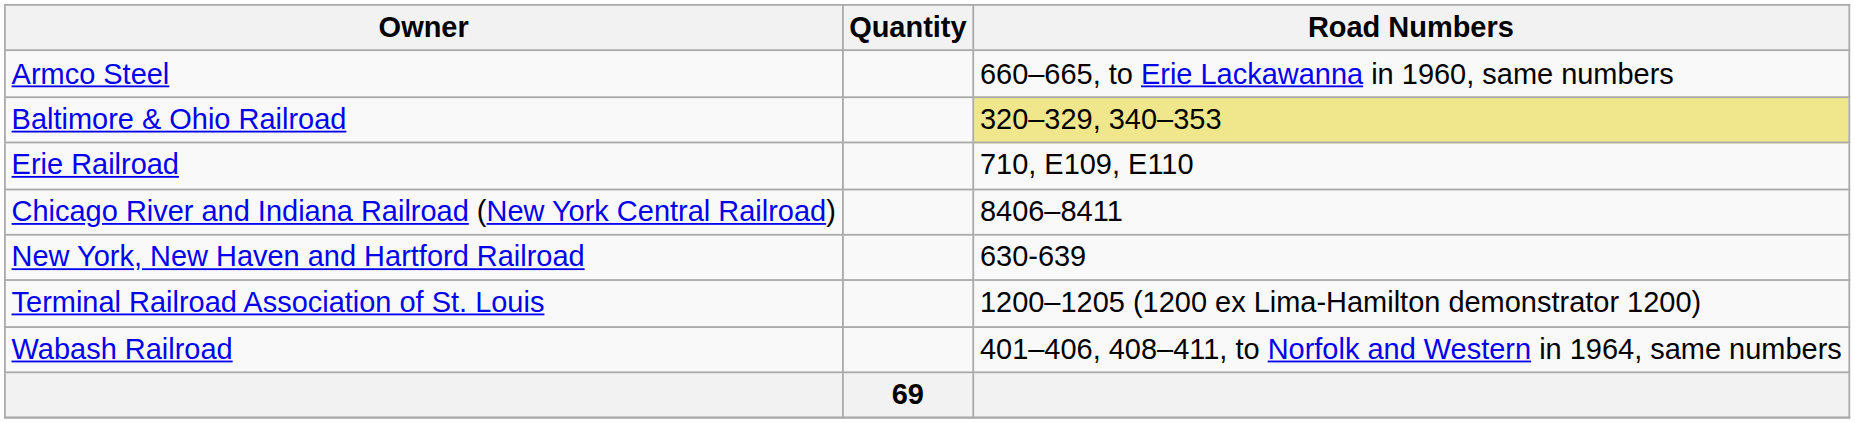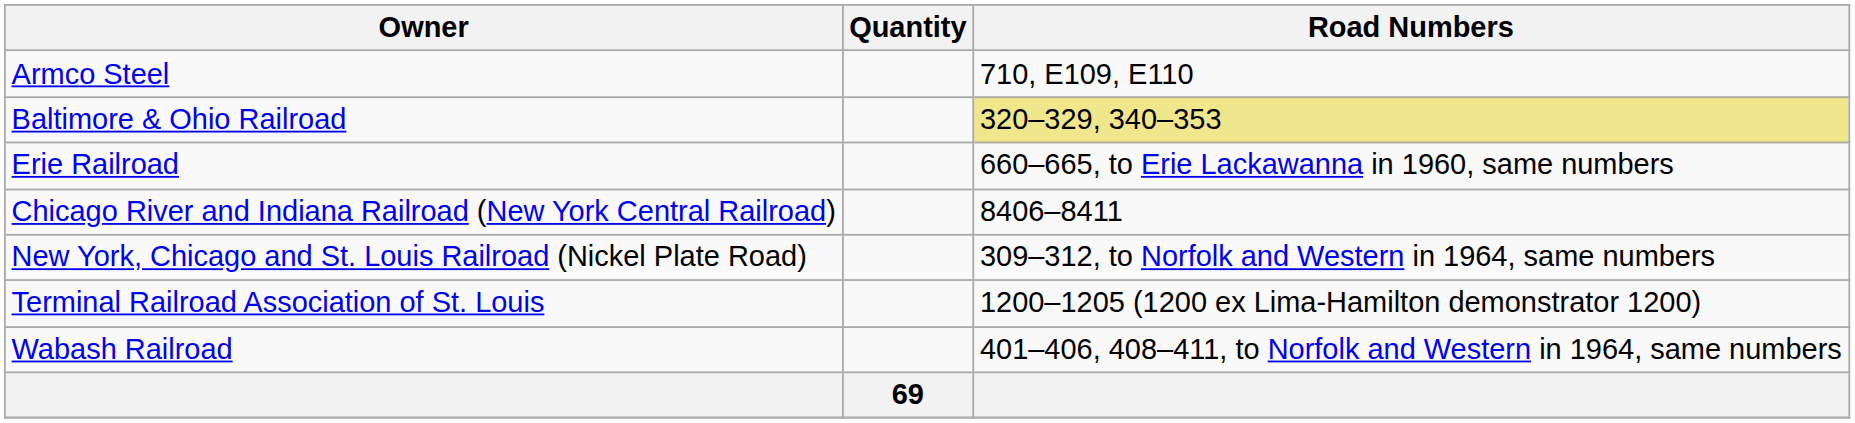 <table class="wikitable">
 <tr>
 <th>Owner</th>
 <th>Quantity</th>
 <th>Road Numbers</th>
 </tr>
 <tr>
 <td><a href='#'>Armco Steel</a></td>
 <td></td>
-<td>660–665, to <a href='#'>Erie Lackawanna</a> in 1960, same numbers</td>
+<td>710, E109, E110</td>
 </tr>
 <tr>
 <td><a href='#'>Baltimore & Ohio Railroad</a></td>
 <td></td>
 <td style="background: khaki;">320–329, 340–353</td>
 </tr>
 <tr>
 <td><a href='#'>Erie Railroad</a></td>
 <td></td>
-<td>710, E109, E110</td>
+<td>660–665, to <a href='#'>Erie Lackawanna</a> in 1960, same numbers</td>
 </tr>
 <tr>
 <td><a href='#'>Chicago River and Indiana Railroad</a> (<a href='#'>New York Central Railroad</a>)</td>
 <td></td>
 <td>8406–8411</td>
 </tr>
 <tr>
-<td><a href='#'>New York, New Haven and Hartford Railroad</a></td>
+<td><a href='#'>New York, Chicago and St. Louis Railroad</a> (Nickel Plate Road)</td>
 <td></td>
-<td>630-639</td>
+<td>309–312, to <a href='#'>Norfolk and Western</a> in 1964, same numbers</td>
 </tr>
 <tr>
 <td><a href='#'>Terminal Railroad Association of St. Louis</a></td>
 <td></td>
 <td>1200–1205 (1200 ex Lima-Hamilton demonstrator 1200)</td>
 </tr>
 <tr>
 <td><a href='#'>Wabash Railroad</a></td>
 <td></td>
 <td>401–406, 408–411, to <a href='#'>Norfolk and Western</a> in 1964, same numbers</td>
 </tr>
 <tr>
 <th></th>
 <th>69</th>
 <th></th>
 </tr>
 <tr>
 </tr>
 </table>
